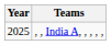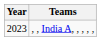 <table class="wikitable" style="text-align: left;">
 <tr>
 <th>Year</th>
 <th>Teams</th>
 </tr>
 <tr>
-<td>2025</td>
+<td>2023</td>
 <td>, ,  <a href='#'>India A</a>, , , , , </td>
 </tr>
 </table>
